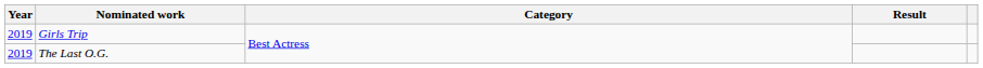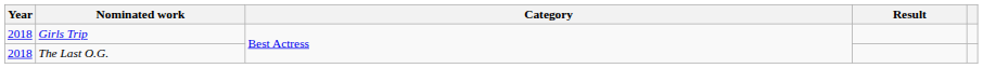 <table style="width:100%;" class="wikitable sortable">
 <tr>
 <th style="width:1%;" scope="col">Year</th>
 <th style="width:20%;" scope="col">Nominated work</th>
 <th style="width:58%;" scope="col">Category</th>
 <th style="width:11%;" scope="col">Result</th>
 <th style="width:1%;" scope="col"></th>
 </tr>
 <tr>
-<td><a href='#'>2019</a></td>
+<td><a href='#'>2018</a></td>
 <td><em><a href='#'>Girls Trip</a></em></td>
 <td rowspan=2><a href='#'>Best Actress</a></td>
 <td></td>
 <td style="text-align:center;"></td>
 </tr>
 <tr>
-<td><a href='#'>2019</a></td>
+<td><a href='#'>2018</a></td>
 <td><em>The Last O.G.</em></td>
 <td></td>
 <td style="text-align:center;"></td>
 </tr>
 </table>
